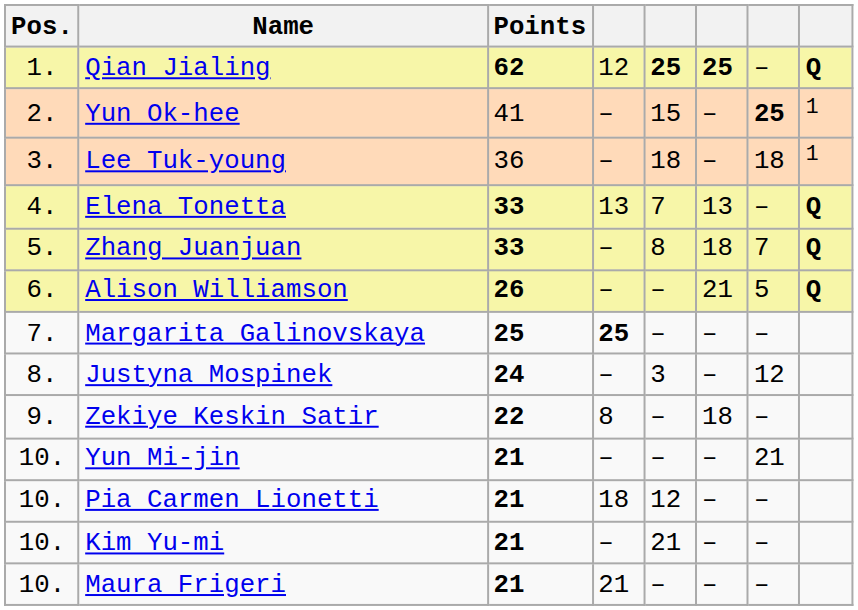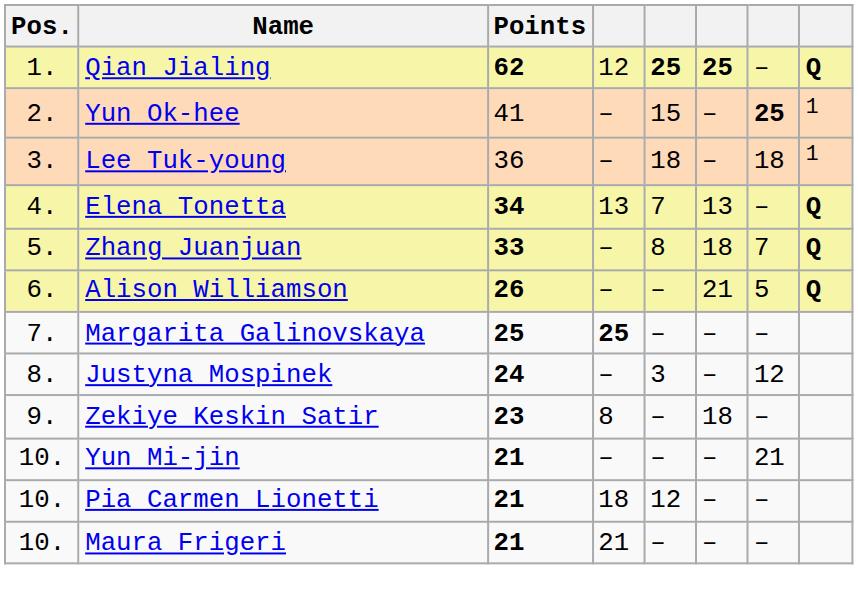 <table class="wikitable">
 <tr>
 <th width=10px>Pos.</th>
 <th width=200px>Name</th>
 <th width=20px>Points</th>
 <th width=20px></th>
 <th width=20px></th>
 <th width=20px></th>
 <th width=20px></th>
 <th width=20px></th>
 </tr>
 <tr style="background:#f7f6a8;">
 <td align=center>1.</td>
 <td> <a href='#'>Qian Jialing</a></td>
 <td><strong>62</strong></td>
 <td>12</td>
 <td><strong>25</strong></td>
 <td><strong>25</strong></td>
 <td>–</td>
 <td><strong>Q</strong></td>
 </tr>
 <tr style="background:#ffdab9;">
 <td align=center>2.</td>
 <td> <a href='#'>Yun Ok-hee</a></td>
 <td>41</td>
 <td>–</td>
 <td>15</td>
 <td>–</td>
 <td><strong>25</strong></td>
 <td><sup>1</sup></td>
 </tr>
 <tr style="background:#ffdab9;">
 <td align=center>3.</td>
 <td> <a href='#'>Lee Tuk-young</a></td>
 <td>36</td>
 <td>–</td>
 <td>18</td>
 <td>–</td>
 <td>18</td>
 <td><sup>1</sup></td>
 </tr>
 <tr style="background:#f7f6a8;">
 <td align=center>4.</td>
 <td> <a href='#'>Elena Tonetta</a></td>
-<td><strong>33</strong></td>
+<td><strong>34</strong></td>
 <td>13</td>
 <td>7</td>
 <td>13</td>
 <td>–</td>
 <td><strong>Q</strong></td>
 </tr>
 <tr style="background:#f7f6a8;">
 <td align=center>5.</td>
 <td> <a href='#'>Zhang Juanjuan</a></td>
 <td><strong>33</strong></td>
 <td>–</td>
 <td>8</td>
 <td>18</td>
 <td>7</td>
 <td><strong>Q</strong></td>
 </tr>
 <tr style="background:#f7f6a8;">
 <td align=center>6.</td>
 <td> <a href='#'>Alison Williamson</a></td>
 <td><strong>26</strong></td>
 <td>–</td>
 <td>–</td>
 <td>21</td>
 <td>5</td>
 <td><strong>Q</strong></td>
 </tr>
 <tr>
 <td align=center>7.</td>
 <td> <a href='#'>Margarita Galinovskaya</a></td>
 <td><strong>25</strong></td>
 <td><strong>25</strong></td>
 <td>–</td>
 <td>–</td>
 <td>–</td>
 <td></td>
 </tr>
 <tr>
 <td align=center>8.</td>
 <td> <a href='#'>Justyna Mospinek</a></td>
 <td><strong>24</strong></td>
 <td>–</td>
 <td>3</td>
 <td>–</td>
 <td>12</td>
 <td></td>
 </tr>
 <tr>
 <td align=center>9.</td>
 <td> <a href='#'>Zekiye Keskin Satir</a></td>
-<td><strong>22</strong></td>
+<td><strong>23</strong></td>
 <td>8</td>
 <td>–</td>
 <td>18</td>
 <td>–</td>
 <td></td>
 </tr>
 <tr>
 <td align=center>10.</td>
 <td> <a href='#'>Yun Mi-jin</a></td>
 <td><strong>21</strong></td>
 <td>–</td>
 <td>–</td>
 <td>–</td>
 <td>21</td>
 <td></td>
 </tr>
 <tr>
 <td align=center>10.</td>
 <td> <a href='#'>Pia Carmen Lionetti</a></td>
 <td><strong>21</strong></td>
 <td>18</td>
 <td>12</td>
 <td>–</td>
 <td>–</td>
 <td></td>
 </tr>
 <tr>
 <td align=center>10.</td>
-<td> <a href='#'>Kim Yu-mi</a></td>
-<td><strong>21</strong></td>
-<td>–</td>
-<td>21</td>
-<td>–</td>
-<td>–</td>
-<td></td>
-</tr>
-<tr>
-<td align=center>10.</td>
 <td> <a href='#'>Maura Frigeri</a></td>
 <td><strong>21</strong></td>
 <td>21</td>
 <td>–</td>
 <td>–</td>
 <td>–</td>
 <td></td>
 </tr>
 </table>
